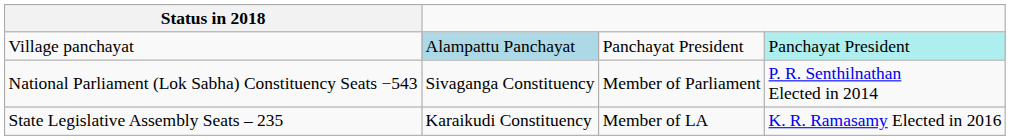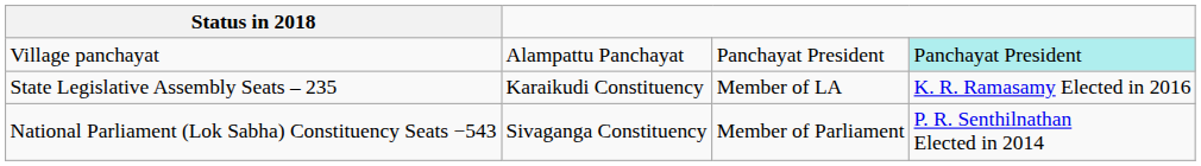 <table class="wikitable sortable">
 <tr>
 <th>Status in 2018</th>
 </tr>
 <tr>
 <td>Village panchayat</td>
-<td style="background: lightblue;">Alampattu Panchayat</td>
+<td>Alampattu Panchayat</td>
 <td>Panchayat President</td>
 <td style="background: paleturquoise;">Panchayat President</td>
+</tr>
+<tr>
+<td>State Legislative Assembly Seats – 235</td>
+<td>Karaikudi Constituency</td>
+<td>Member of LA</td>
+<td><a href='#'>K. R. Ramasamy</a> Elected in 2016</td>
 </tr>
 <tr>
 <td>National Parliament (Lok Sabha) Constituency Seats −543</td>
 <td>Sivaganga Constituency</td>
 <td>Member of Parliament</td>
 <td><a href='#'>P. R. Senthilnathan</a><br>Elected in 2014</td>
 </tr>
-<tr>
-<td>State Legislative Assembly Seats – 235</td>
-<td>Karaikudi Constituency</td>
-<td>Member of LA</td>
-<td><a href='#'>K. R. Ramasamy</a> Elected in 2016</td>
-</tr>
 </table>
